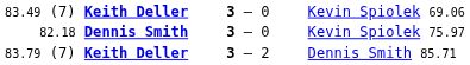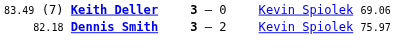 <table style="text-align:center">
 <tr>
 <th width=223></th>
 <th width=100></th>
 <th width=223></th>
 </tr>
 <tr>
 <td align=right><small>83.49</small> (7) <strong><a href='#'>Keith Deller</a></strong> </td>
 <td><strong>3</strong> – 0</td>
 <td align=left> <a href='#'>Kevin Spiolek</a> <small>69.06</small></td>
 </tr>
 <tr>
 <td align=right><small>82.18</small> <strong><a href='#'>Dennis Smith</a></strong> </td>
-<td><strong>3</strong> – 0</td>
+<td><strong>3</strong> – 2</td>
 <td align=left> <a href='#'>Kevin Spiolek</a> <small>75.97</small></td>
 </tr>
-<tr>
-<td align=right><small>83.79</small> (7) <strong><a href='#'>Keith Deller</a></strong> </td>
-<td><strong>3</strong> – 2</td>
-<td align=left> <a href='#'>Dennis Smith</a> <small>85.71</small></td>
-</tr>
 </table>
